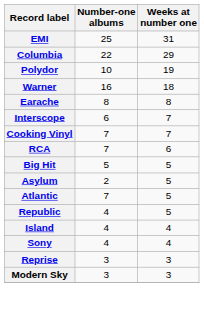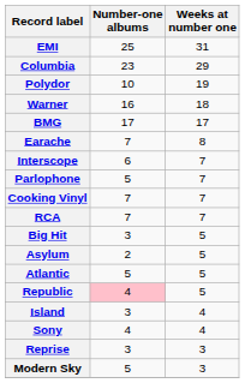 <table class="wikitable plainrowheaders sortable">
 <tr>
 <th scope=col>Record label</th>
 <th scope=col>Number-one<br>albums</th>
 <th scope=col>Weeks at<br>number one</th>
 </tr>
 <tr>
 <th scope=row><a href='#'>EMI</a></th>
 <td align=center>25</td>
 <td align=center>31</td>
 </tr>
 <tr>
 <th scope=row><a href='#'>Columbia</a></th>
-<td align=center>22</td>
+<td align=center>23</td>
 <td align=center>29</td>
 </tr>
 <tr>
 <th scope=row><a href='#'>Polydor</a></th>
 <td align=center>10</td>
 <td align=center>19</td>
 </tr>
 <tr>
 <th scope=row><a href='#'>Warner</a></th>
 <td align=center>16</td>
 <td align=center>18</td>
 </tr>
 <tr>
+<th scope=row><a href='#'>BMG</a></th>
+<td align=center>17</td>
+<td align=center>17</td>
+</tr>
+<tr>
 <th scope=row><a href='#'>Earache</a></th>
-<td align=center>8</td>
+<td align=center>7</td>
 <td align=center>8</td>
 </tr>
 <tr>
 <th scope=row><a href='#'>Interscope</a></th>
 <td align=center>6</td>
+<td align=center>7</td>
+</tr>
+<tr>
+<th scope=row><a href='#'>Parlophone</a></th>
+<td align=center>5</td>
 <td align=center>7</td>
 </tr>
 <tr>
 <th scope=row><a href='#'>Cooking Vinyl</a></th>
 <td align=center>7</td>
 <td align=center>7</td>
 </tr>
 <tr>
 <th scope=row><a href='#'>RCA</a></th>
 <td align=center>7</td>
-<td align=center>6</td>
+<td align=center>7</td>
 </tr>
 <tr>
 <th scope=row><a href='#'>Big Hit</a></th>
-<td align=center>5</td>
+<td align=center>3</td>
 <td align=center>5</td>
 </tr>
 <tr>
 <th scope=row><a href='#'>Asylum</a></th>
 <td align=center>2</td>
 <td align=center>5</td>
 </tr>
 <tr>
 <th scope=row><a href='#'>Atlantic</a></th>
-<td align=center>7</td>
+<td align=center>5</td>
 <td align=center>5</td>
 </tr>
 <tr>
 <th scope=row><a href='#'>Republic</a></th>
-<td align=center>4</td>
+<td align=center style="background: pink;">4</td>
 <td align=center>5</td>
 </tr>
 <tr>
 <th scope=row><a href='#'>Island</a></th>
-<td align=center>4</td>
+<td align=center>3</td>
 <td align=center>4</td>
 </tr>
 <tr>
 <th scope=row><a href='#'>Sony</a></th>
 <td align=center>4</td>
 <td align=center>4</td>
 </tr>
 <tr>
 <th scope=row><a href='#'>Reprise</a></th>
 <td align=center>3</td>
 <td align=center>3</td>
 </tr>
 <tr>
 <th scope=row>Modern Sky</th>
-<td align=center>3</td>
+<td align=center>5</td>
 <td align=center>3</td>
 </tr>
 <tr>
 </tr>
 </table>
